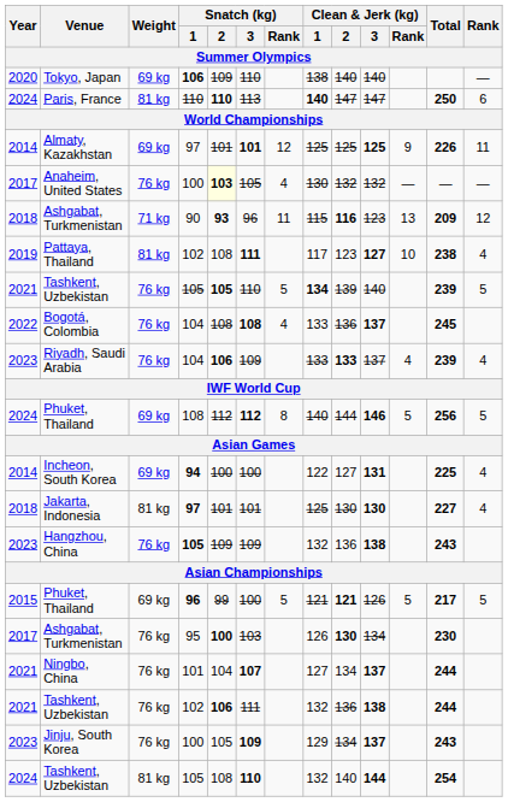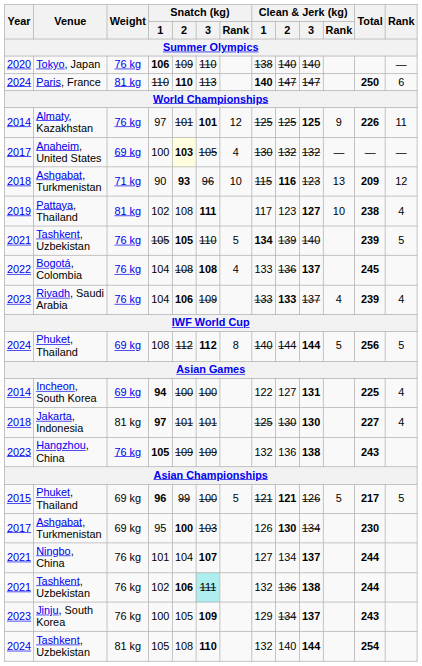 <table class="wikitable" style="text-align:center;">
 <tr>
 <th rowspan=2 width=40>Year</th>
 <th rowspan=2 width=250>Venue</th>
 <th rowspan=2 width=60>Weight</th>
 <th colspan=4>Snatch (kg)</th>
 <th colspan=4>Clean & Jerk (kg)</th>
 <th rowspan=2 width=60>Total</th>
 <th rowspan=2 width=40>Rank</th>
 </tr>
 <tr>
 <th width=60>1</th>
 <th width=60>2</th>
 <th width=60>3</th>
 <th width=45>Rank</th>
 <th width=60>1</th>
 <th width=60>2</th>
 <th width=60>3</th>
 <th width=45>Rank</th>
 </tr>
 <tr>
 <th colspan=13><a href='#'>Summer Olympics</a></th>
 </tr>
 <tr>
 <td><a href='#'>2020</a></td>
 <td align=left><a href='#'>Tokyo</a>, Japan</td>
-<td><a href='#'>69 kg</a></td>
+<td><a href='#'>76 kg</a></td>
 <td><strong>106</strong></td>
 <td><s>109</s></td>
 <td><s>110</s></td>
 <td></td>
 <td><s>138</s></td>
 <td><s>140</s></td>
 <td><s>140</s></td>
 <td></td>
 <td></td>
 <td>—</td>
 </tr>
 <tr>
 <td><a href='#'>2024</a></td>
 <td align=left><a href='#'>Paris</a>, France</td>
 <td><a href='#'>81 kg</a></td>
 <td><s>110</s></td>
 <td><strong>110</strong></td>
 <td><s>113</s></td>
 <td></td>
 <td><strong>140</strong></td>
 <td><s>147</s></td>
 <td><s>147</s></td>
 <td></td>
 <td><strong>250</strong></td>
 <td>6</td>
 </tr>
 <tr>
 <th colspan=13><a href='#'>World Championships</a></th>
 </tr>
 <tr>
 <td><a href='#'>2014</a></td>
 <td align=left><a href='#'>Almaty</a>, Kazakhstan</td>
-<td><a href='#'>69 kg</a></td>
+<td><a href='#'>76 kg</a></td>
 <td>97</td>
 <td><s>101</s></td>
 <td><strong>101</strong></td>
 <td>12</td>
 <td><s>125</s></td>
 <td><s>125</s></td>
 <td><strong>125</strong></td>
 <td>9</td>
 <td><strong>226</strong></td>
 <td>11</td>
 </tr>
 <tr>
 <td><a href='#'>2017</a></td>
 <td align=left><a href='#'>Anaheim</a>, United States</td>
-<td><a href='#'>76 kg</a></td>
+<td><a href='#'>69 kg</a></td>
 <td>100</td>
 <td style="background: lightyellow;"><strong>103</strong></td>
 <td><s>105</s></td>
 <td>4</td>
 <td><s>130</s></td>
 <td><s>132</s></td>
 <td><s>132</s></td>
 <td>—</td>
 <td>—</td>
 <td>—</td>
 </tr>
 <tr>
 <td><a href='#'>2018</a></td>
 <td align=left><a href='#'>Ashgabat</a>, Turkmenistan</td>
 <td><a href='#'>71 kg</a></td>
 <td>90</td>
 <td><strong>93</strong></td>
 <td><s>96 </s></td>
-<td>11</td>
+<td>10</td>
 <td><s>115 </s></td>
 <td><strong>116</strong></td>
 <td><s>123 </s></td>
 <td>13</td>
 <td><strong>209</strong></td>
 <td>12</td>
 </tr>
 <tr>
 <td><a href='#'>2019</a></td>
 <td align=left><a href='#'>Pattaya</a>, Thailand</td>
 <td><a href='#'>81 kg</a></td>
 <td>102</td>
 <td>108</td>
 <td><strong>111</strong></td>
 <td></td>
 <td>117</td>
 <td>123</td>
 <td><strong>127</strong></td>
 <td>10</td>
 <td><strong>238</strong></td>
 <td>4</td>
 </tr>
 <tr>
 <td><a href='#'>2021</a></td>
 <td align=left><a href='#'>Tashkent</a>, Uzbekistan</td>
 <td><a href='#'>76 kg</a></td>
 <td><s>105</s></td>
 <td><strong>105</strong></td>
 <td><s>110</s></td>
 <td>5</td>
 <td><strong>134</strong></td>
 <td><s>139</s></td>
 <td><s>140</s></td>
 <td></td>
 <td><strong>239</strong></td>
 <td>5</td>
 </tr>
 <tr>
 <td><a href='#'>2022</a></td>
 <td align=left><a href='#'>Bogotá</a>, Colombia</td>
 <td><a href='#'>76 kg</a></td>
 <td>104</td>
 <td><s>108</s></td>
 <td><strong>108</strong></td>
 <td>4</td>
 <td>133</td>
 <td><s>136</s></td>
 <td><strong>137</strong></td>
 <td></td>
 <td><strong>245</strong></td>
 <td></td>
 </tr>
 <tr>
 <td><a href='#'>2023</a></td>
 <td align=left><a href='#'>Riyadh</a>, Saudi Arabia</td>
 <td><a href='#'>76 kg</a></td>
 <td>104</td>
 <td><strong>106</strong></td>
 <td><s>109</s></td>
 <td></td>
 <td><s>133</s></td>
 <td><strong>133</strong></td>
 <td><s>137</s></td>
 <td>4</td>
 <td><strong>239</strong></td>
 <td>4</td>
 </tr>
 <tr>
 <th colspan=13><a href='#'>IWF World Cup</a></th>
 </tr>
 <tr>
 <td><a href='#'>2024</a></td>
 <td align=left><a href='#'>Phuket</a>, Thailand</td>
 <td><a href='#'>69 kg</a></td>
 <td>108</td>
 <td><s>112</s></td>
 <td><strong>112</strong></td>
 <td>8</td>
 <td><s>140</s></td>
 <td><s>144</s></td>
-<td><strong>146</strong></td>
+<td><strong>144</strong></td>
 <td>5</td>
 <td><strong>256</strong></td>
 <td>5</td>
 </tr>
 <tr>
 <th colspan=13><a href='#'>Asian Games</a></th>
 </tr>
 <tr>
 <td><a href='#'>2014</a></td>
 <td align=left><a href='#'>Incheon</a>, South Korea</td>
 <td><a href='#'>69 kg</a></td>
 <td><strong>94</strong></td>
 <td><s>100</s></td>
 <td><s>100</s></td>
 <td></td>
 <td>122</td>
 <td>127</td>
 <td><strong>131</strong></td>
 <td></td>
 <td><strong>225</strong></td>
 <td>4</td>
 </tr>
 <tr>
 <td><a href='#'>2018</a></td>
 <td align=left><a href='#'>Jakarta</a>, Indonesia</td>
 <td>81 kg</td>
 <td><strong>97</strong></td>
 <td><s>101</s></td>
 <td><s>101</s></td>
 <td></td>
 <td><s>125</s></td>
 <td><s>130</s></td>
 <td><strong>130</strong></td>
 <td></td>
 <td><strong>227</strong></td>
 <td>4</td>
 </tr>
 <tr>
 <td><a href='#'>2023</a></td>
 <td align=left><a href='#'>Hangzhou</a>, China</td>
 <td><a href='#'>76 kg</a></td>
 <td><strong>105</strong></td>
 <td><s>109</s></td>
 <td><s>109</s></td>
 <td></td>
 <td>132</td>
 <td>136</td>
 <td><strong>138</strong></td>
 <td></td>
 <td><strong>243</strong></td>
 <td></td>
 </tr>
 <tr>
 <th colspan=13><a href='#'>Asian Championships</a></th>
 </tr>
 <tr>
 <td><a href='#'>2015</a></td>
 <td align=left><a href='#'>Phuket</a>, Thailand</td>
 <td>69 kg</td>
 <td><strong>96</strong></td>
 <td><s>99</s></td>
 <td><s>100</s></td>
 <td>5</td>
 <td><s>121</s></td>
 <td><strong>121</strong></td>
 <td><s>126</s></td>
 <td>5</td>
 <td><strong>217</strong></td>
 <td>5</td>
 </tr>
 <tr>
 <td><a href='#'>2017</a></td>
 <td align=left><a href='#'>Ashgabat</a>, Turkmenistan</td>
-<td>76 kg</td>
+<td>69 kg</td>
 <td>95</td>
 <td><strong>100</strong></td>
 <td><s>103</s></td>
 <td></td>
 <td>126</td>
 <td><strong>130</strong></td>
 <td><s>134</s></td>
 <td></td>
 <td><strong>230</strong></td>
 <td></td>
 </tr>
 <tr>
 <td><a href='#'>2021</a></td>
 <td align=left><a href='#'>Ningbo</a>, China</td>
 <td>76 kg</td>
 <td>101</td>
 <td>104</td>
 <td><strong>107</strong></td>
 <td></td>
 <td>127</td>
 <td>134</td>
 <td><strong>137</strong></td>
 <td></td>
 <td><strong>244</strong></td>
 <td></td>
 </tr>
 <tr>
 <td><a href='#'>2021</a></td>
 <td align=left><a href='#'>Tashkent</a>, Uzbekistan</td>
 <td>76 kg</td>
 <td>102</td>
 <td><strong>106</strong></td>
-<td><s>111</s></td>
+<td style="background: paleturquoise;"><s>111</s></td>
 <td></td>
 <td>132</td>
 <td><s>136</s></td>
 <td><strong>138</strong></td>
 <td></td>
 <td><strong>244</strong></td>
 <td></td>
 </tr>
 <tr>
 <td><a href='#'>2023</a></td>
 <td align=left><a href='#'>Jinju</a>, South Korea</td>
 <td>76 kg</td>
 <td>100</td>
 <td>105</td>
 <td><strong>109</strong></td>
 <td></td>
 <td>129</td>
 <td><s>134</s></td>
 <td><strong>137</strong></td>
 <td></td>
 <td><strong>243</strong></td>
 <td></td>
 </tr>
 <tr>
 <td><a href='#'>2024</a></td>
 <td align=left><a href='#'>Tashkent</a>, Uzbekistan</td>
 <td>81 kg</td>
 <td>105</td>
 <td>108</td>
 <td><strong>110</strong></td>
 <td></td>
 <td>132</td>
 <td>140</td>
 <td><strong>144</strong></td>
 <td></td>
 <td><strong>254</strong></td>
 <td></td>
 </tr>
 </table>
